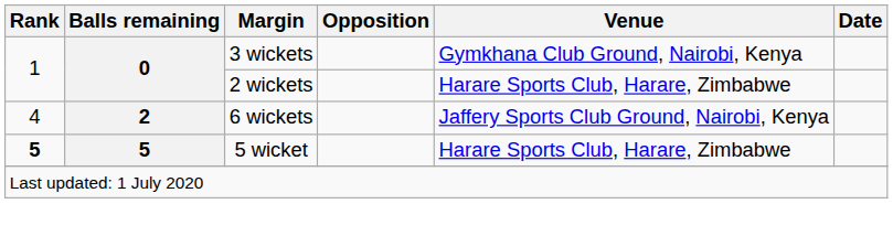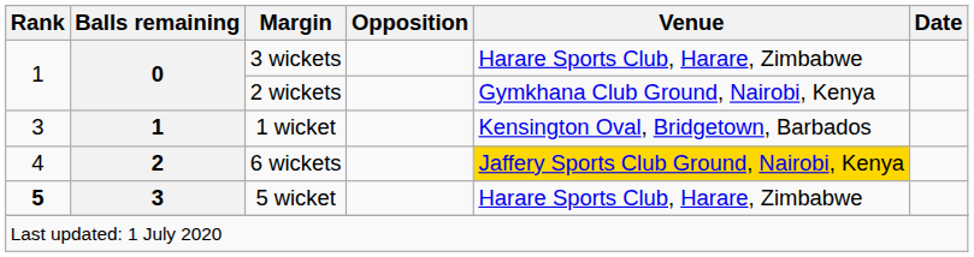 <table class="wikitable plainrowheaders sortable">
 <tr>
 <th scope=col>Rank</th>
 <th scope=col>Balls remaining</th>
 <th scope=col>Margin</th>
 <th scope=col>Opposition</th>
 <th scope=col>Venue</th>
 <th scope=col>Date</th>
 </tr>
 <tr>
 <td align=center rowspan=2>1</td>
 <th scope=row style=text-align:center; rowspan=2>0</th>
 <td scope=row style=text-align:center;>3 wickets</td>
 <td></td>
-<td><a href='#'>Gymkhana Club Ground</a>, <a href='#'>Nairobi</a>, Kenya</td>
+<td><a href='#'>Harare Sports Club</a>, <a href='#'>Harare</a>, Zimbabwe</td>
 <td></td>
 </tr>
 <tr>
 <td scope=row style=text-align:center;>2 wickets</td>
 <td></td>
-<td><a href='#'>Harare Sports Club</a>, <a href='#'>Harare</a>, Zimbabwe</td>
+<td><a href='#'>Gymkhana Club Ground</a>, <a href='#'>Nairobi</a>, Kenya</td>
+<td></td>
+</tr>
+<tr>
+<td align=center>3</td>
+<th scope=row style=text-align:center;>1</th>
+<td scope=row style=text-align:center;>1 wicket</td>
+<td></td>
+<td><a href='#'>Kensington Oval</a>, <a href='#'>Bridgetown</a>, Barbados</td>
 <td></td>
 </tr>
 <tr>
 <td align=center>4</td>
 <th scope=row style=text-align:center;>2</th>
 <td scope=row style=text-align:center;>6 wickets</td>
 <td></td>
-<td><a href='#'>Jaffery Sports Club Ground</a>, <a href='#'>Nairobi</a>, Kenya</td>
+<td style="background: gold;"><a href='#'>Jaffery Sports Club Ground</a>, <a href='#'>Nairobi</a>, Kenya</td>
 <td></td>
 </tr>
 <tr>
 <td align=center><strong>5</strong></td>
-<th scope=row style=text-align:center;>5</th>
+<th scope=row style=text-align:center;>3</th>
 <td scope=row style=text-align:center;>5 wicket</td>
 <td></td>
 <td><a href='#'>Harare Sports Club</a>, <a href='#'>Harare</a>, Zimbabwe</td>
 <td></td>
 </tr>
 <tr>
 </tr>
 <tr class=sortbottom>
 <td colspan=6><small>Last updated: 1 July 2020</small></td>
 </tr>
 </table>
